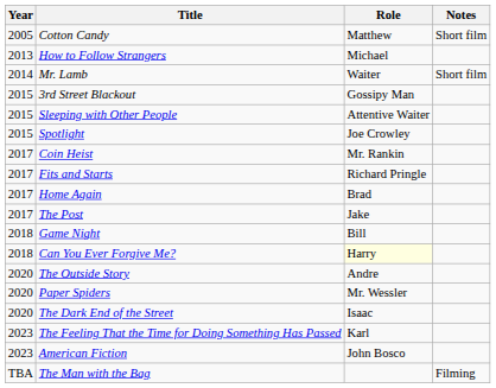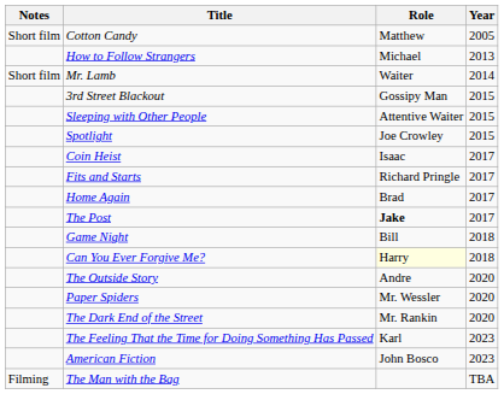 <table class="wikitable sortable">
 <tr>
-<th>Year</th>
+<th>Notes</th>
 <th>Title</th>
 <th>Role</th>
-<th>Notes</th>
+<th>Year</th>
 </tr>
 <tr>
-<td>2005</td>
+<td>Short film</td>
 <td><em>Cotton Candy</em></td>
 <td>Matthew</td>
-<td>Short film</td>
+<td>2005</td>
 </tr>
 <tr>
-<td>2013</td>
+<td></td>
 <td><em><a href='#'>How to Follow Strangers</a></em></td>
 <td>Michael</td>
-<td></td>
+<td>2013</td>
 </tr>
 <tr>
-<td>2014</td>
+<td>Short film</td>
 <td><em>Mr. Lamb</em></td>
 <td>Waiter</td>
-<td>Short film</td>
+<td>2014</td>
 </tr>
 <tr>
-<td>2015</td>
+<td></td>
 <td><em>3rd Street Blackout</em></td>
 <td>Gossipy Man</td>
-<td></td>
+<td>2015</td>
 </tr>
 <tr>
-<td>2015</td>
+<td></td>
 <td><em><a href='#'>Sleeping with Other People</a></em></td>
 <td>Attentive Waiter</td>
-<td></td>
+<td>2015</td>
 </tr>
 <tr>
-<td>2015</td>
+<td></td>
 <td><em><a href='#'>Spotlight</a></em></td>
 <td>Joe Crowley</td>
-<td></td>
+<td>2015</td>
 </tr>
 <tr>
+<td></td>
+<td><em><a href='#'>Coin Heist</a></em></td>
+<td>Isaac</td>
 <td>2017</td>
-<td><em><a href='#'>Coin Heist</a></em></td>
-<td>Mr. Rankin</td>
-<td></td>
 </tr>
 <tr>
-<td>2017</td>
+<td></td>
 <td><em><a href='#'>Fits and Starts</a></em></td>
 <td>Richard Pringle</td>
-<td></td>
+<td>2017</td>
 </tr>
 <tr>
-<td>2017</td>
+<td></td>
 <td><em><a href='#'>Home Again</a></em></td>
 <td>Brad</td>
-<td></td>
+<td>2017</td>
 </tr>
 <tr>
+<td></td>
+<td><em><a href='#'>The Post</a></em></td>
+<td><strong>Jake</strong></td>
 <td>2017</td>
-<td><em><a href='#'>The Post</a></em></td>
-<td>Jake</td>
-<td></td>
 </tr>
 <tr>
-<td>2018</td>
+<td></td>
 <td><em><a href='#'>Game Night</a></em></td>
 <td>Bill</td>
-<td></td>
+<td>2018</td>
 </tr>
 <tr>
-<td>2018</td>
+<td></td>
 <td><em><a href='#'>Can You Ever Forgive Me?</a></em></td>
 <td style="background: lightyellow;">Harry</td>
-<td></td>
+<td>2018</td>
 </tr>
 <tr>
-<td>2020</td>
+<td></td>
 <td><em><a href='#'>The Outside Story</a></em></td>
 <td>Andre</td>
-<td></td>
+<td>2020</td>
 </tr>
 <tr>
-<td>2020</td>
+<td></td>
 <td><em><a href='#'>Paper Spiders</a></em></td>
 <td>Mr. Wessler</td>
-<td></td>
+<td>2020</td>
 </tr>
 <tr>
+<td></td>
+<td><em><a href='#'>The Dark End of the Street</a></em></td>
+<td>Mr. Rankin</td>
 <td>2020</td>
-<td><em><a href='#'>The Dark End of the Street</a></em></td>
-<td>Isaac</td>
-<td></td>
 </tr>
 <tr>
-<td>2023</td>
+<td></td>
 <td><em><a href='#'>The Feeling That the Time for Doing Something Has Passed</a></em></td>
 <td>Karl</td>
-<td></td>
+<td>2023</td>
 </tr>
 <tr>
-<td>2023</td>
+<td></td>
 <td><em><a href='#'>American Fiction</a></em></td>
 <td>John Bosco</td>
-<td></td>
+<td>2023</td>
 </tr>
 <tr>
-<td>TBA</td>
+<td>Filming</td>
 <td><a href='#'><em>The Man with the Bag</em></a></td>
 <td></td>
-<td>Filming</td>
+<td>TBA</td>
 </tr>
 </table>
